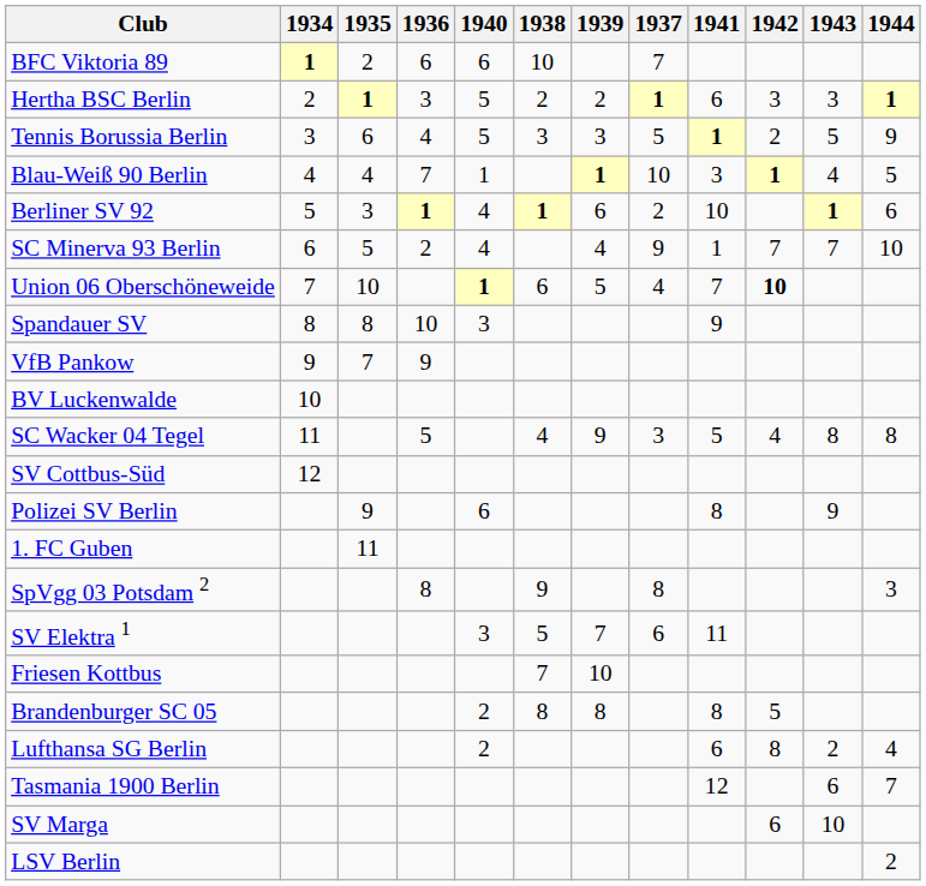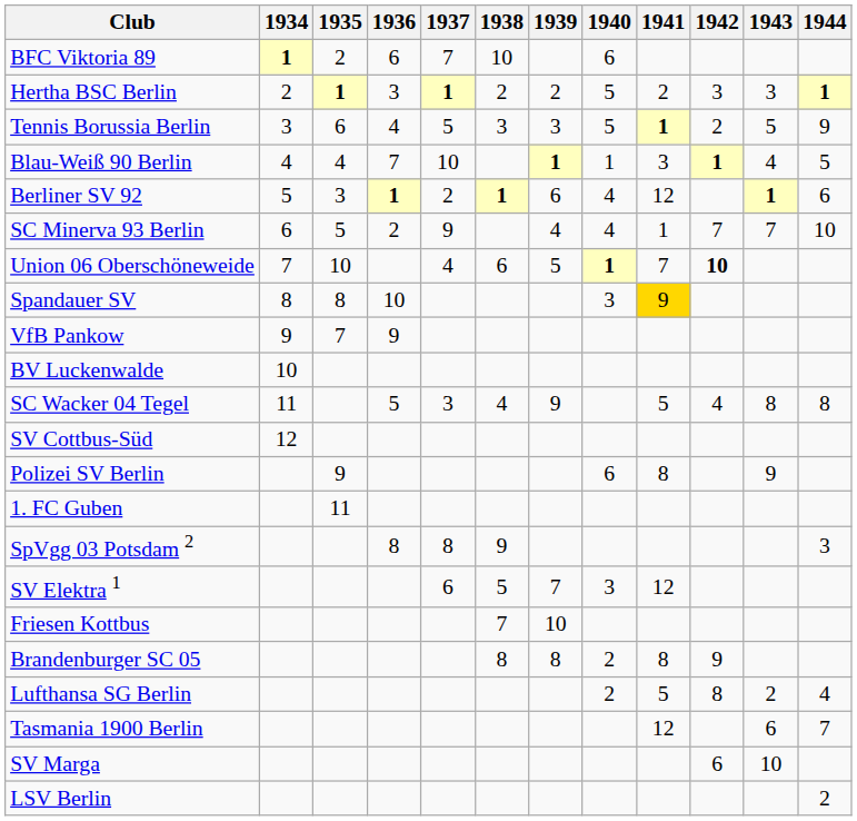 <table class="wikitable">
 <tr>
 <th>Club</th>
 <th>1934</th>
 <th>1935</th>
 <th>1936</th>
-<th>1940</th>
+<th>1937</th>
 <th>1938</th>
 <th>1939</th>
-<th>1937</th>
+<th>1940</th>
 <th>1941</th>
 <th>1942</th>
 <th>1943</th>
 <th>1944</th>
 </tr>
 <tr align="center">
 <td align="left"><a href='#'>BFC Viktoria 89</a></td>
 <td bgcolor="#ffffbf"><strong>1</strong></td>
 <td>2</td>
 <td>6</td>
-<td>6</td>
+<td>7</td>
 <td>10</td>
 <td></td>
-<td>7</td>
+<td>6</td>
 <td></td>
 <td></td>
 <td></td>
 <td></td>
 </tr>
 <tr align="center">
 <td align="left"><a href='#'>Hertha BSC Berlin</a></td>
 <td>2</td>
 <td bgcolor="#ffffbf"><strong>1</strong></td>
 <td>3</td>
+<td bgcolor="#ffffbf"><strong>1</strong></td>
+<td>2</td>
+<td>2</td>
 <td>5</td>
 <td>2</td>
-<td>2</td>
-<td bgcolor="#ffffbf"><strong>1</strong></td>
-<td>6</td>
 <td>3</td>
 <td>3</td>
 <td bgcolor="#ffffbf"><strong>1</strong></td>
 </tr>
 <tr align="center">
 <td align="left"><a href='#'>Tennis Borussia Berlin</a></td>
 <td>3</td>
 <td>6</td>
 <td>4</td>
 <td>5</td>
 <td>3</td>
 <td>3</td>
 <td>5</td>
 <td bgcolor="#ffffbf"><strong>1</strong></td>
 <td>2</td>
 <td>5</td>
 <td>9</td>
 </tr>
 <tr align="center">
 <td align="left"><a href='#'>Blau-Weiß 90 Berlin</a></td>
 <td>4</td>
 <td>4</td>
 <td>7</td>
-<td>1</td>
+<td>10</td>
 <td></td>
 <td bgcolor="#ffffbf"><strong>1</strong></td>
-<td>10</td>
+<td>1</td>
 <td>3</td>
 <td bgcolor="#ffffbf"><strong>1</strong></td>
 <td>4</td>
 <td>5</td>
 </tr>
 <tr align="center">
 <td align="left"><a href='#'>Berliner SV 92</a></td>
 <td>5</td>
 <td>3</td>
 <td bgcolor="#ffffbf"><strong>1</strong></td>
-<td>4</td>
+<td>2</td>
 <td bgcolor="#ffffbf"><strong>1</strong></td>
 <td>6</td>
-<td>2</td>
-<td>10</td>
+<td>4</td>
+<td>12</td>
 <td></td>
 <td bgcolor="#ffffbf"><strong>1</strong></td>
 <td>6</td>
 </tr>
 <tr align="center">
 <td align="left"><a href='#'>SC Minerva 93 Berlin</a></td>
 <td>6</td>
 <td>5</td>
 <td>2</td>
-<td>4</td>
+<td>9</td>
 <td></td>
 <td>4</td>
-<td>9</td>
+<td>4</td>
 <td>1</td>
 <td>7</td>
 <td>7</td>
 <td>10</td>
 </tr>
 <tr align="center">
 <td align="left"><a href='#'>Union 06 Oberschöneweide</a></td>
 <td>7</td>
 <td>10</td>
 <td></td>
-<td bgcolor="#ffffbf"><strong>1</strong></td>
+<td>4</td>
 <td>6</td>
 <td>5</td>
-<td>4</td>
+<td bgcolor="#ffffbf"><strong>1</strong></td>
 <td>7</td>
 <td><strong>10</strong></td>
 <td></td>
 <td></td>
 </tr>
 <tr align="center">
 <td align="left"><a href='#'>Spandauer SV</a></td>
 <td>8</td>
 <td>8</td>
 <td>10</td>
-<td>3</td>
 <td></td>
 <td></td>
 <td></td>
-<td>9</td>
+<td>3</td>
+<td style="background: gold;">9</td>
 <td></td>
 <td></td>
 <td></td>
 </tr>
 <tr align="center">
 <td align="left"><a href='#'>VfB Pankow</a></td>
 <td>9</td>
 <td>7</td>
 <td>9</td>
 <td></td>
 <td></td>
 <td></td>
 <td></td>
 <td></td>
 <td></td>
 <td></td>
 <td></td>
 </tr>
 <tr align="center">
 <td align="left"><a href='#'>BV Luckenwalde</a></td>
 <td>10</td>
 <td></td>
 <td></td>
 <td></td>
 <td></td>
 <td></td>
 <td></td>
 <td></td>
 <td></td>
 <td></td>
 <td></td>
 </tr>
 <tr align="center">
 <td align="left"><a href='#'>SC Wacker 04 Tegel</a></td>
 <td>11</td>
 <td></td>
 <td>5</td>
-<td></td>
+<td>3</td>
 <td>4</td>
 <td>9</td>
-<td>3</td>
+<td></td>
 <td>5</td>
 <td>4</td>
 <td>8</td>
 <td>8</td>
 </tr>
 <tr align="center">
 <td align="left"><a href='#'>SV Cottbus-Süd</a></td>
 <td>12</td>
 <td></td>
 <td></td>
 <td></td>
 <td></td>
 <td></td>
 <td></td>
 <td></td>
 <td></td>
 <td></td>
 <td></td>
 </tr>
 <tr align="center">
 <td align="left"><a href='#'>Polizei SV Berlin</a></td>
 <td></td>
 <td>9</td>
 <td></td>
-<td>6</td>
 <td></td>
 <td></td>
 <td></td>
+<td>6</td>
 <td>8</td>
 <td></td>
 <td>9</td>
 <td></td>
 </tr>
 <tr align="center">
 <td align="left"><a href='#'>1. FC Guben</a></td>
 <td></td>
 <td>11</td>
 <td></td>
 <td></td>
 <td></td>
 <td></td>
 <td></td>
 <td></td>
 <td></td>
 <td></td>
 <td></td>
 </tr>
 <tr align="center">
 <td align="left"><a href='#'>SpVgg 03 Potsdam</a> <sup>2</sup></td>
 <td></td>
 <td></td>
 <td>8</td>
-<td></td>
+<td>8</td>
 <td>9</td>
 <td></td>
-<td>8</td>
+<td></td>
 <td></td>
 <td></td>
 <td></td>
 <td>3</td>
 </tr>
 <tr align="center">
 <td align="left"><a href='#'>SV Elektra</a> <sup>1</sup></td>
 <td></td>
 <td></td>
 <td></td>
-<td>3</td>
+<td>6</td>
 <td>5</td>
 <td>7</td>
-<td>6</td>
-<td>11</td>
+<td>3</td>
+<td>12</td>
 <td></td>
 <td></td>
 <td></td>
 </tr>
 <tr align="center">
 <td align="left"><a href='#'>Friesen Kottbus</a></td>
 <td></td>
 <td></td>
 <td></td>
 <td></td>
 <td>7</td>
 <td>10</td>
 <td></td>
 <td></td>
 <td></td>
 <td></td>
 <td></td>
 </tr>
 <tr align="center">
 <td align="left"><a href='#'>Brandenburger SC 05</a></td>
 <td></td>
 <td></td>
 <td></td>
+<td></td>
+<td>8</td>
+<td>8</td>
 <td>2</td>
 <td>8</td>
-<td>8</td>
-<td></td>
-<td>8</td>
-<td>5</td>
+<td>9</td>
 <td></td>
 <td></td>
 </tr>
 <tr align="center">
 <td align="left"><a href='#'>Lufthansa SG Berlin</a></td>
 <td></td>
 <td></td>
 <td></td>
-<td>2</td>
 <td></td>
 <td></td>
 <td></td>
-<td>6</td>
+<td>2</td>
+<td>5</td>
 <td>8</td>
 <td>2</td>
 <td>4</td>
 </tr>
 <tr align="center">
 <td align="left"><a href='#'>Tasmania 1900 Berlin</a></td>
 <td></td>
 <td></td>
 <td></td>
 <td></td>
 <td></td>
 <td></td>
 <td></td>
 <td>12</td>
 <td></td>
 <td>6</td>
 <td>7</td>
 </tr>
 <tr align="center">
 <td align="left"><a href='#'>SV Marga</a></td>
 <td></td>
 <td></td>
 <td></td>
 <td></td>
 <td></td>
 <td></td>
 <td></td>
 <td></td>
 <td>6</td>
 <td>10</td>
 <td></td>
 </tr>
 <tr align="center">
 <td align="left"><a href='#'>LSV Berlin</a></td>
 <td></td>
 <td></td>
 <td></td>
 <td></td>
 <td></td>
 <td></td>
 <td></td>
 <td></td>
 <td></td>
 <td></td>
 <td>2</td>
 </tr>
 </table>
